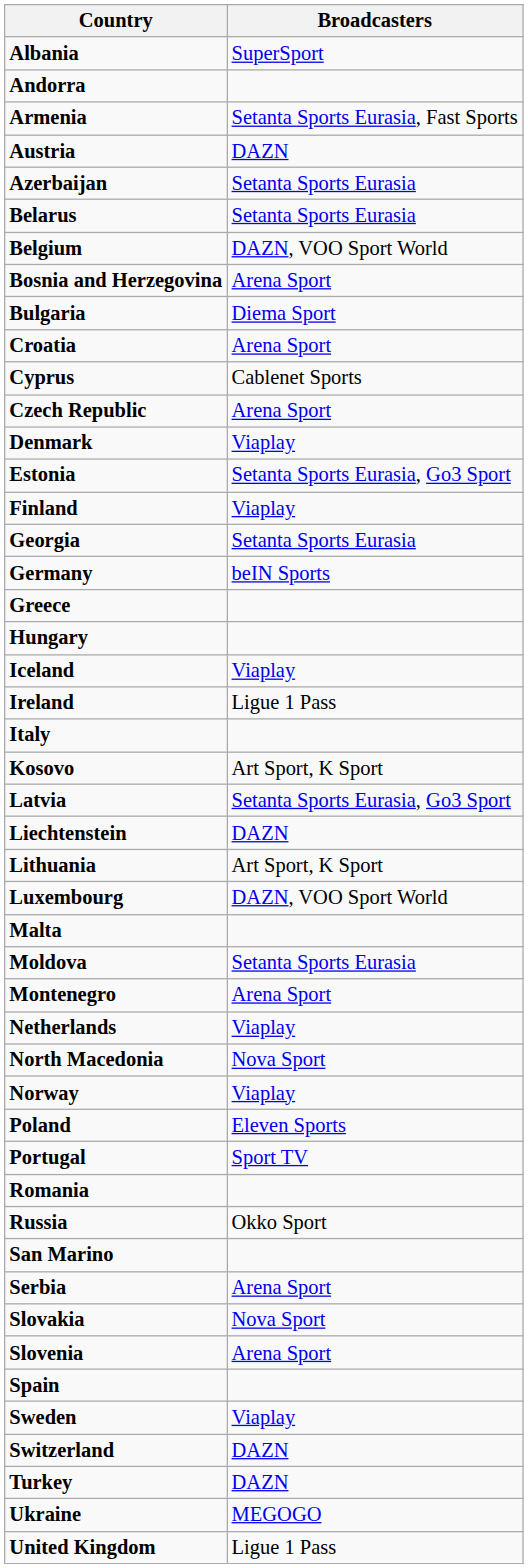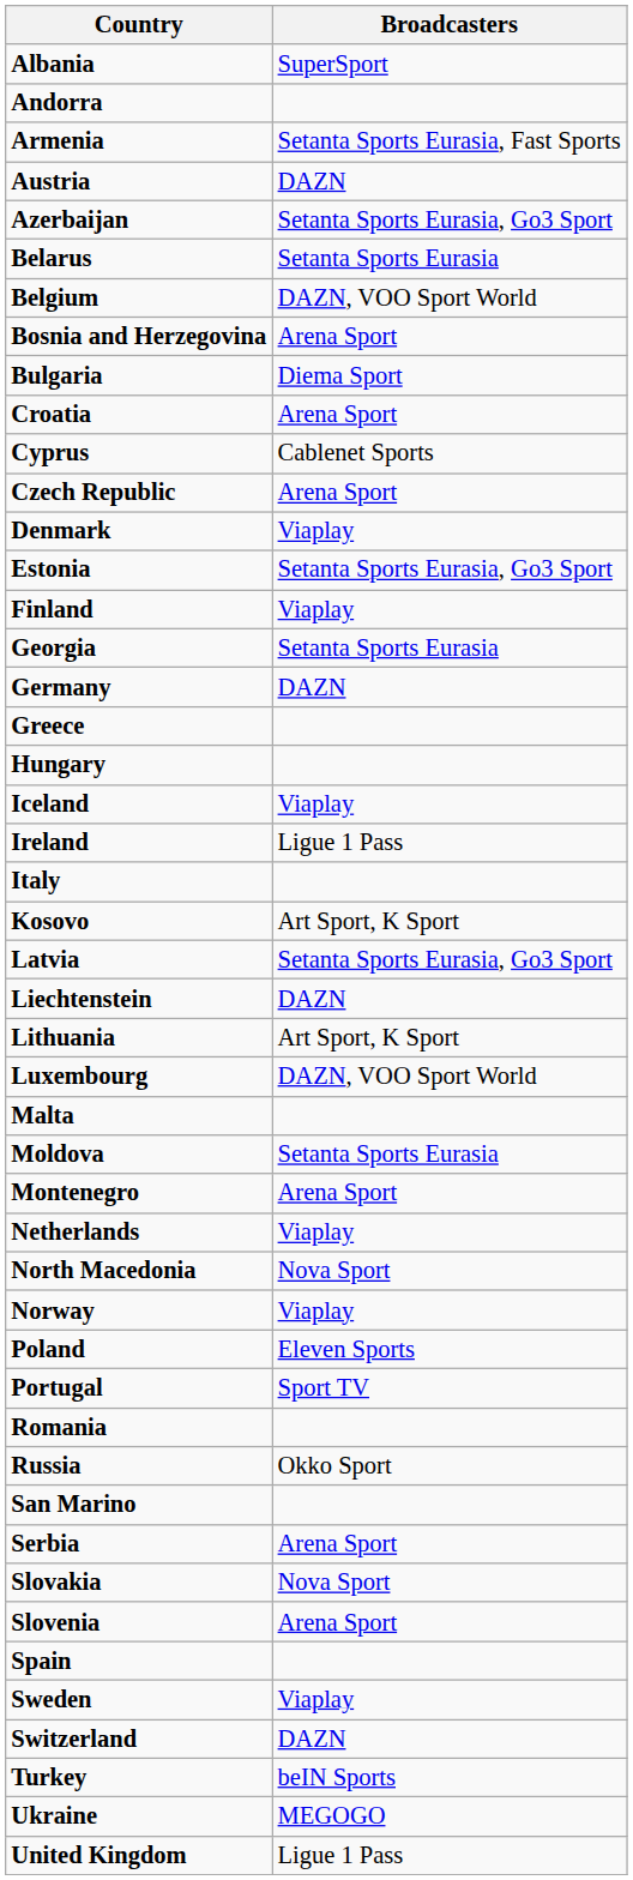 <table class="wikitable" border="2">
 <tr>
 <th>Country</th>
 <th>Broadcasters</th>
 </tr>
 <tr>
 <td><strong>Albania</strong></td>
 <td><a href='#'>SuperSport</a></td>
 </tr>
 <tr>
 <td><strong>Andorra</strong></td>
 <td></td>
 </tr>
 <tr>
 <td><strong>Armenia</strong></td>
 <td><a href='#'>Setanta Sports Eurasia</a>, Fast Sports</td>
 </tr>
 <tr>
 <td><strong>Austria</strong></td>
 <td><a href='#'>DAZN</a></td>
 </tr>
 <tr>
 <td><strong>Azerbaijan</strong></td>
-<td><a href='#'>Setanta Sports Eurasia</a></td>
+<td><a href='#'>Setanta Sports Eurasia</a>, <a href='#'>Go3 Sport</a></td>
 </tr>
 <tr>
 <td><strong>Belarus</strong></td>
 <td><a href='#'>Setanta Sports Eurasia</a></td>
 </tr>
 <tr>
 <td><strong>Belgium</strong></td>
 <td><a href='#'>DAZN</a>, VOO Sport World</td>
 </tr>
 <tr>
 <td><strong>Bosnia and Herzegovina</strong></td>
 <td><a href='#'>Arena Sport</a></td>
 </tr>
 <tr>
 <td><strong>Bulgaria</strong></td>
 <td><a href='#'>Diema Sport</a></td>
 </tr>
 <tr>
 <td><strong>Croatia</strong></td>
 <td><a href='#'>Arena Sport</a></td>
 </tr>
 <tr>
 <td><strong>Cyprus</strong></td>
 <td>Cablenet Sports</td>
 </tr>
 <tr>
 <td><strong>Czech Republic</strong></td>
 <td><a href='#'>Arena Sport</a></td>
 </tr>
 <tr>
 <td><strong>Denmark</strong></td>
 <td><a href='#'>Viaplay</a></td>
 </tr>
 <tr>
 <td><strong>Estonia</strong></td>
 <td><a href='#'>Setanta Sports Eurasia</a>, <a href='#'>Go3 Sport</a></td>
 </tr>
 <tr>
 <td><strong>Finland</strong></td>
 <td><a href='#'>Viaplay</a></td>
 </tr>
 <tr>
 <td><strong>Georgia</strong></td>
 <td><a href='#'>Setanta Sports Eurasia</a></td>
 </tr>
 <tr>
 <td><strong>Germany</strong></td>
-<td><a href='#'>beIN Sports</a></td>
+<td><a href='#'>DAZN</a></td>
 </tr>
 <tr>
 <td><strong>Greece</strong></td>
 <td></td>
 </tr>
 <tr>
 <td><strong>Hungary</strong></td>
 <td></td>
 </tr>
 <tr>
 <td><strong>Iceland</strong></td>
 <td><a href='#'>Viaplay</a></td>
 </tr>
 <tr>
 <td><strong>Ireland</strong></td>
 <td>Ligue 1 Pass</td>
 </tr>
 <tr>
 <td><strong>Italy</strong></td>
 <td></td>
 </tr>
 <tr>
 <td><strong>Kosovo</strong></td>
 <td>Art Sport, K Sport</td>
 </tr>
 <tr>
 <td><strong>Latvia</strong></td>
 <td><a href='#'>Setanta Sports Eurasia</a>, <a href='#'>Go3 Sport</a></td>
 </tr>
 <tr>
 <td><strong>Liechtenstein</strong></td>
 <td><a href='#'>DAZN</a></td>
 </tr>
 <tr>
 <td><strong>Lithuania</strong></td>
 <td>Art Sport, K Sport</td>
 </tr>
 <tr>
 <td><strong>Luxembourg</strong></td>
 <td><a href='#'>DAZN</a>, VOO Sport World</td>
 </tr>
 <tr>
 <td><strong>Malta</strong></td>
 <td></td>
 </tr>
 <tr>
 <td><strong>Moldova</strong></td>
 <td><a href='#'>Setanta Sports Eurasia</a></td>
 </tr>
 <tr>
 <td><strong>Montenegro</strong></td>
 <td><a href='#'>Arena Sport</a></td>
 </tr>
 <tr>
 <td><strong>Netherlands</strong></td>
 <td><a href='#'>Viaplay</a></td>
 </tr>
 <tr>
 <td><strong>North Macedonia</strong></td>
 <td><a href='#'>Nova Sport</a></td>
 </tr>
 <tr>
 <td><strong>Norway</strong></td>
 <td><a href='#'>Viaplay</a></td>
 </tr>
 <tr>
 <td><strong>Poland</strong></td>
 <td><a href='#'>Eleven Sports</a></td>
 </tr>
 <tr>
 <td><strong>Portugal</strong></td>
 <td><a href='#'>Sport TV</a></td>
 </tr>
 <tr>
 <td><strong>Romania</strong></td>
 <td></td>
 </tr>
 <tr>
 <td><strong>Russia</strong></td>
 <td>Okko Sport</td>
 </tr>
 <tr>
 <td><strong>San Marino</strong></td>
 <td></td>
 </tr>
 <tr>
 <td><strong>Serbia</strong></td>
 <td><a href='#'>Arena Sport</a></td>
 </tr>
 <tr>
 <td><strong>Slovakia</strong></td>
 <td><a href='#'>Nova Sport</a></td>
 </tr>
 <tr>
 <td><strong>Slovenia</strong></td>
 <td><a href='#'>Arena Sport</a></td>
 </tr>
 <tr>
 <td><strong>Spain</strong></td>
 <td></td>
 </tr>
 <tr>
 <td><strong>Sweden</strong></td>
 <td><a href='#'>Viaplay</a></td>
 </tr>
 <tr>
 <td><strong>Switzerland</strong></td>
 <td><a href='#'>DAZN</a></td>
 </tr>
 <tr>
 <td><strong>Turkey</strong></td>
-<td><a href='#'>DAZN</a></td>
+<td><a href='#'>beIN Sports</a></td>
 </tr>
 <tr>
 <td><strong>Ukraine</strong></td>
 <td><a href='#'>MEGOGO</a></td>
 </tr>
 <tr>
 <td><strong>United Kingdom</strong></td>
 <td>Ligue 1 Pass</td>
 </tr>
 </table>
